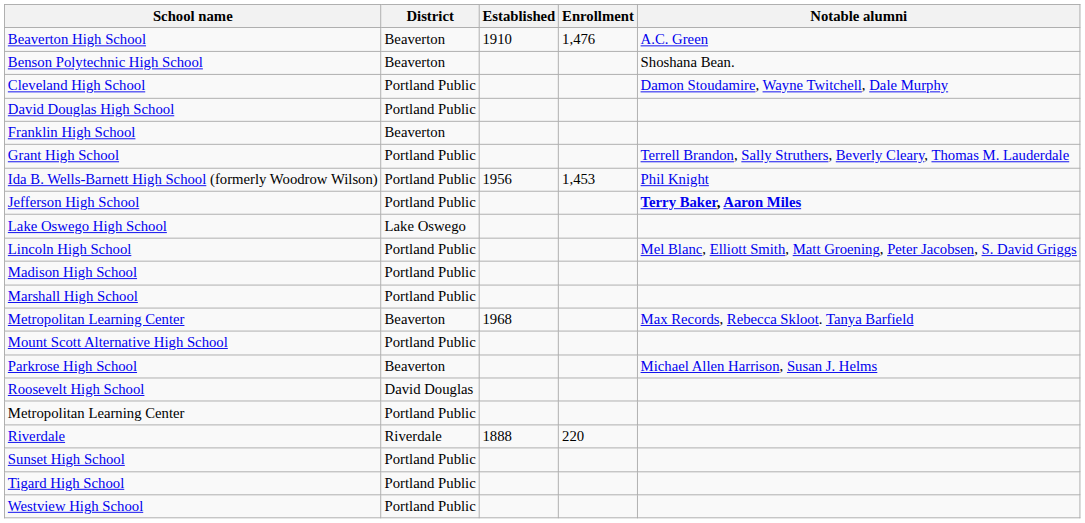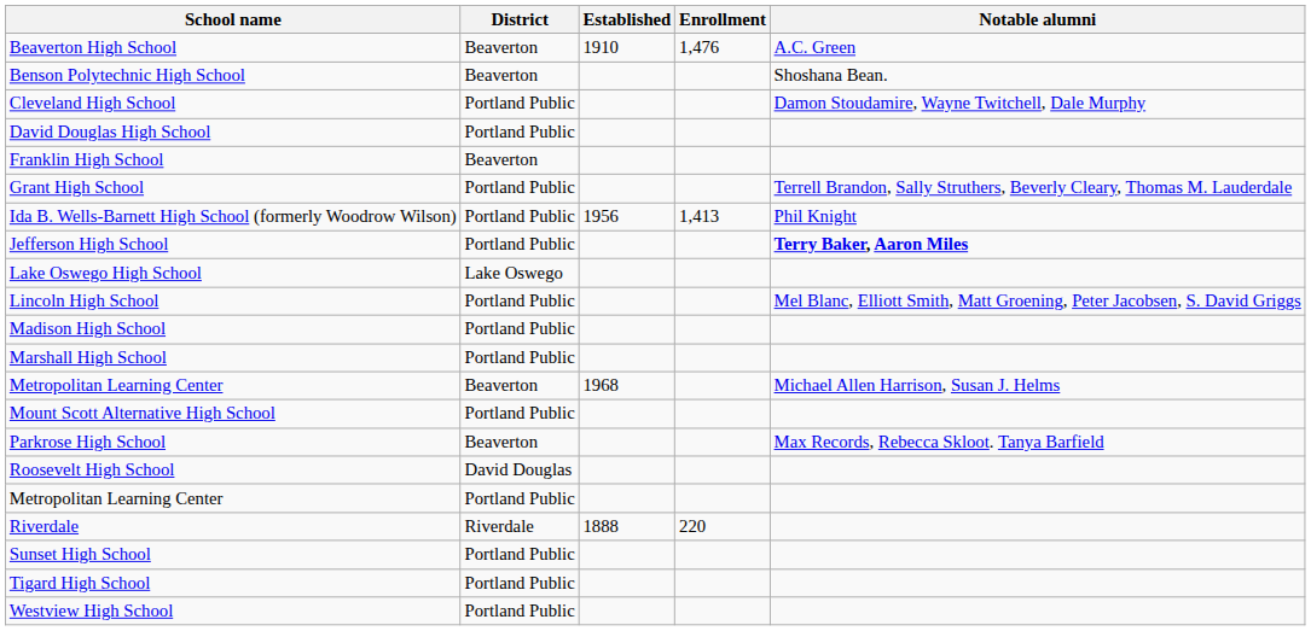 <table class="wikitable sortable mw-collapsible">
 <tr>
 <th>School name</th>
 <th>District</th>
 <th>Established</th>
 <th>Enrollment</th>
 <th>Notable alumni</th>
 </tr>
 <tr>
 <td><a href='#'>Beaverton High School</a></td>
 <td>Beaverton</td>
 <td>1910</td>
 <td>1,476</td>
 <td><a href='#'>A.C. Green</a></td>
 </tr>
 <tr>
 <td><a href='#'>Benson Polytechnic High School</a></td>
 <td>Beaverton</td>
 <td></td>
 <td></td>
 <td>Shoshana Bean.</td>
 </tr>
 <tr>
 <td><a href='#'>Cleveland High School</a></td>
 <td>Portland Public</td>
 <td></td>
 <td></td>
 <td><a href='#'>Damon Stoudamire</a>, <a href='#'>Wayne Twitchell</a>, <a href='#'>Dale Murphy</a></td>
 </tr>
 <tr>
 <td><a href='#'>David Douglas High School</a></td>
 <td>Portland Public</td>
 <td></td>
 <td></td>
 <td></td>
 </tr>
 <tr>
 <td><a href='#'>Franklin High School</a></td>
 <td>Beaverton</td>
 <td></td>
 <td></td>
 <td></td>
 </tr>
 <tr>
 <td><a href='#'>Grant High School</a></td>
 <td>Portland Public</td>
 <td></td>
 <td></td>
 <td><a href='#'>Terrell Brandon</a>, <a href='#'>Sally Struthers</a>, <a href='#'>Beverly Cleary</a>, <a href='#'>Thomas M. Lauderdale</a></td>
 </tr>
 <tr>
 <td><a href='#'>Ida B. Wells-Barnett High School</a> (formerly Woodrow Wilson)</td>
 <td>Portland Public</td>
 <td>1956</td>
-<td>1,453</td>
+<td>1,413</td>
 <td><a href='#'>Phil Knight</a></td>
 </tr>
 <tr>
 <td><a href='#'>Jefferson High School</a></td>
 <td>Portland Public</td>
 <td></td>
 <td></td>
 <td><strong><a href='#'>Terry Baker</a>, <a href='#'>Aaron Miles</a></strong></td>
 </tr>
 <tr>
 <td><a href='#'>Lake Oswego High School</a></td>
 <td>Lake Oswego</td>
 <td></td>
 <td></td>
 <td></td>
 </tr>
 <tr>
 <td><a href='#'>Lincoln High School</a></td>
 <td>Portland Public</td>
 <td></td>
 <td></td>
 <td><a href='#'>Mel Blanc</a>, <a href='#'>Elliott Smith</a>, <a href='#'>Matt Groening</a>, <a href='#'>Peter Jacobsen</a>, <a href='#'>S. David Griggs</a></td>
 </tr>
 <tr>
 <td><a href='#'>Madison High School</a></td>
 <td>Portland Public</td>
 <td></td>
 <td></td>
 <td></td>
 </tr>
 <tr>
 <td><a href='#'>Marshall High School</a></td>
 <td>Portland Public</td>
 <td></td>
 <td></td>
 <td></td>
 </tr>
 <tr>
 <td><a href='#'>Metropolitan Learning Center</a></td>
 <td>Beaverton</td>
 <td>1968</td>
 <td></td>
-<td><a href='#'>Max Records</a>, <a href='#'>Rebecca Skloot</a>. <a href='#'>Tanya Barfield</a></td>
+<td><a href='#'>Michael Allen Harrison</a>, <a href='#'>Susan J. Helms</a></td>
 </tr>
 <tr>
 <td><a href='#'>Mount Scott Alternative High School</a></td>
 <td>Portland Public</td>
 <td></td>
 <td></td>
 <td></td>
 </tr>
 <tr>
 <td><a href='#'>Parkrose High School</a></td>
 <td>Beaverton</td>
 <td></td>
 <td></td>
-<td><a href='#'>Michael Allen Harrison</a>, <a href='#'>Susan J. Helms</a></td>
+<td><a href='#'>Max Records</a>, <a href='#'>Rebecca Skloot</a>. <a href='#'>Tanya Barfield</a></td>
 </tr>
 <tr>
 <td><a href='#'>Roosevelt High School</a></td>
 <td>David Douglas</td>
 <td></td>
 <td></td>
 <td></td>
 </tr>
 <tr>
 <td>Metropolitan Learning Center</td>
 <td>Portland Public</td>
 <td></td>
 <td></td>
 <td></td>
 </tr>
 <tr>
 <td><a href='#'>Riverdale</a></td>
 <td>Riverdale</td>
 <td>1888</td>
 <td>220</td>
 <td></td>
 </tr>
 <tr>
 <td><a href='#'>Sunset High School</a></td>
 <td>Portland Public</td>
 <td></td>
 <td></td>
 <td></td>
 </tr>
 <tr>
 <td><a href='#'>Tigard High School</a></td>
 <td>Portland Public</td>
 <td></td>
 <td></td>
 <td></td>
 </tr>
 <tr>
 <td><a href='#'>Westview High School</a></td>
 <td>Portland Public</td>
 <td></td>
 <td></td>
 <td></td>
 </tr>
 </table>
